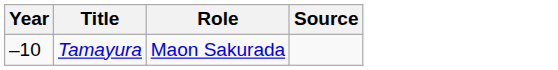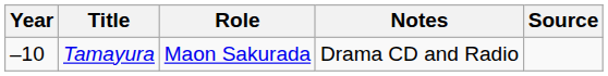 <table class="wikitable sortable plainrowheaders">
 <tr>
 <th>Year</th>
 <th>Title</th>
 <th>Role</th>
+<th class="unsortable">Notes</th>
 <th class="unsortable">Source</th>
 </tr>
 <tr>
 <td>–10</td>
 <td><em><a href='#'>Tamayura</a></em></td>
 <td><a href='#'>Maon Sakurada</a></td>
+<td>Drama CD and Radio</td>
 <td></td>
 </tr>
 </table>
